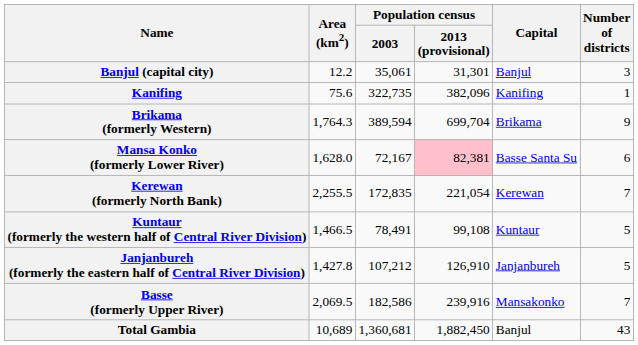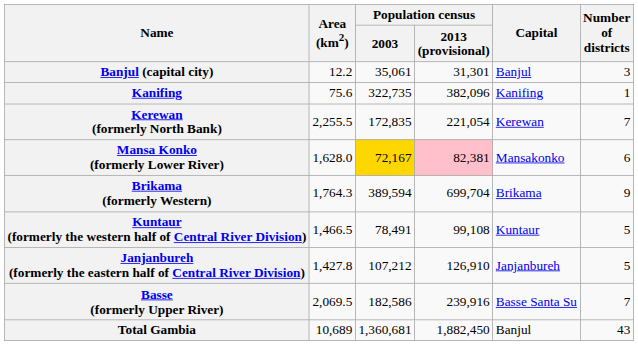 <table class="sortable wikitable plainrowheaders">
 <tr>
 <th rowspan=2>Name</th>
 <th rowspan=2>Area<br>(km<sup>2</sup>)</th>
 <th colspan=2>Population census</th>
 <th rowspan=2>Capital</th>
 <th rowspan=2>Number<br>of<br>districts</th>
 </tr>
 <tr>
 <th>2003</th>
 <th>2013<br>(provisional)</th>
 </tr>
 <tr>
 <th scope="row"><strong><a href='#'>Banjul</a></strong> (capital city)</th>
 <td align="right">12.2</td>
 <td align="right">35,061</td>
 <td align="right">31,301</td>
 <td><a href='#'>Banjul</a></td>
 <td align="right">3</td>
 </tr>
 <tr>
 <th scope="row"><a href='#'>Kanifing</a></th>
 <td align="right">75.6</td>
 <td align="right">322,735</td>
 <td align="right">382,096</td>
 <td><a href='#'>Kanifing</a></td>
 <td align="right">1</td>
 </tr>
 <tr>
+<th scope="row"><a href='#'>Kerewan</a> <br>(formerly North Bank)</th>
+<td align="right">2,255.5</td>
+<td align="right">172,835</td>
+<td align="right">221,054</td>
+<td><a href='#'>Kerewan</a></td>
+<td align="right">7</td>
+</tr>
+<tr>
+<th scope="row"><a href='#'>Mansa Konko</a> <br>(formerly Lower River)</th>
+<td align="right">1,628.0</td>
+<td align="right" style="background: gold;">72,167</td>
+<td align="right" style="background: pink;">82,381</td>
+<td><a href='#'>Mansakonko</a></td>
+<td align="right">6</td>
+</tr>
+<tr>
 <th scope="row"><a href='#'>Brikama</a> <br>(formerly Western)</th>
 <td align="right">1,764.3</td>
 <td align="right">389,594</td>
 <td align="right">699,704</td>
 <td><a href='#'>Brikama</a></td>
 <td align="right">9</td>
-</tr>
-<tr>
-<th scope="row"><a href='#'>Mansa Konko</a> <br>(formerly Lower River)</th>
-<td align="right">1,628.0</td>
-<td align="right">72,167</td>
-<td align="right" style="background: pink;">82,381</td>
-<td><a href='#'>Basse Santa Su</a></td>
-<td align="right">6</td>
-</tr>
-<tr>
-<th scope="row"><a href='#'>Kerewan</a> <br>(formerly North Bank)</th>
-<td align="right">2,255.5</td>
-<td align="right">172,835</td>
-<td align="right">221,054</td>
-<td><a href='#'>Kerewan</a></td>
-<td align="right">7</td>
 </tr>
 <tr>
 <th scope="row"><a href='#'>Kuntaur</a> <br>(formerly the western half of <a href='#'>Central River Division</a>)</th>
 <td align="right">1,466.5</td>
 <td align="right">78,491</td>
 <td align="right">99,108</td>
 <td><a href='#'>Kuntaur</a></td>
 <td align="right">5</td>
 </tr>
 <tr>
 <th scope="row"><a href='#'>Janjanbureh</a> <br>(formerly the eastern half of <a href='#'>Central River Division</a>)</th>
 <td align="right">1,427.8</td>
 <td align="right">107,212</td>
 <td align="right">126,910</td>
 <td><a href='#'>Janjanbureh</a></td>
 <td align="right">5</td>
 </tr>
 <tr>
 <th scope="row"><a href='#'>Basse</a> <br>(formerly Upper River)</th>
 <td align="right">2,069.5</td>
 <td align="right">182,586</td>
 <td align="right">239,916</td>
-<td><a href='#'>Mansakonko</a></td>
+<td><a href='#'>Basse Santa Su</a></td>
 <td align="right">7</td>
 </tr>
 <tr>
 <th>Total Gambia</th>
 <td align="right">10,689</td>
 <td align="right">1,360,681</td>
 <td align="right">1,882,450</td>
 <td>Banjul</td>
 <td align="right">43</td>
 </tr>
 </table>
